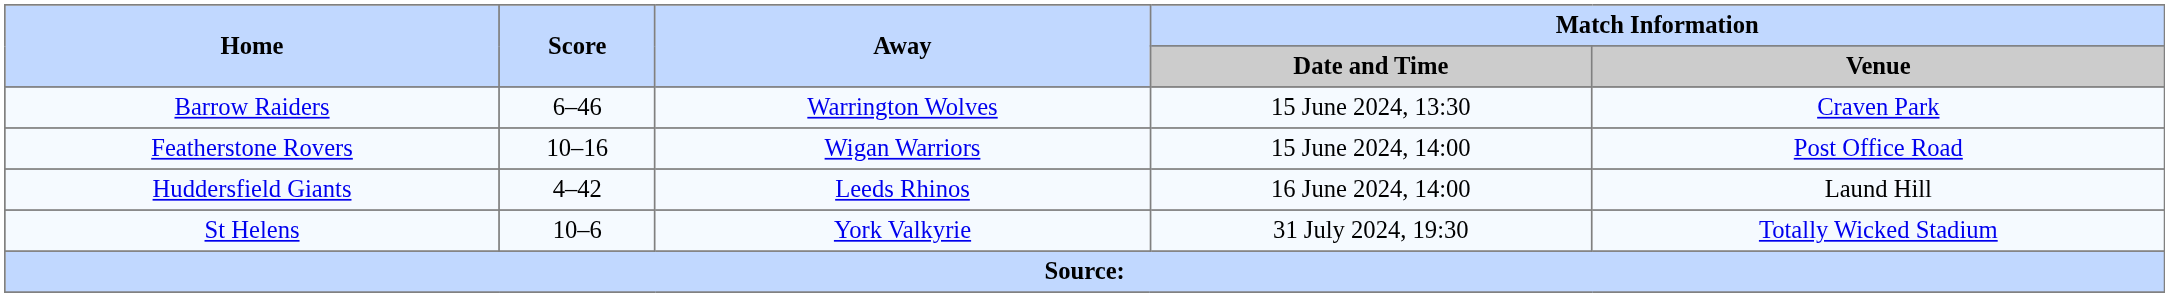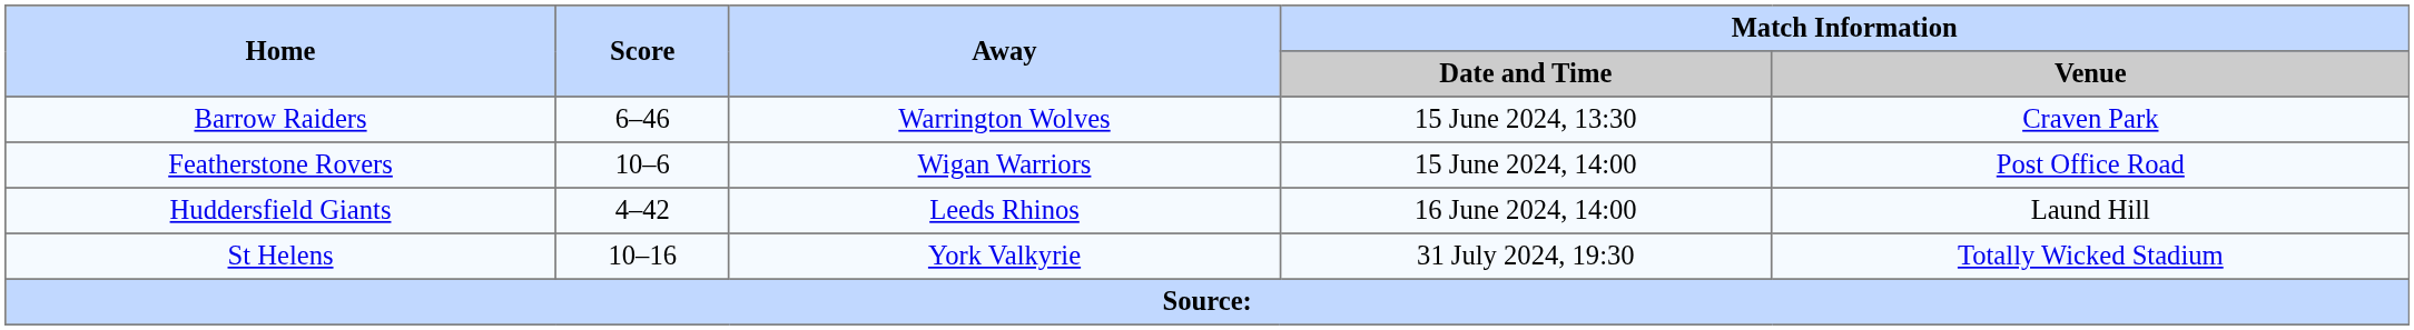 <table border=1 style="border-collapse:collapse; font-size:90%; text-align:center;" cellpadding=3 cellspacing=0 width=100%>
 <tr bgcolor=#C1D8FF>
 <th scope="col" rowspan=2 width=19%>Home</th>
 <th scope="col" rowspan=2 width=6%>Score</th>
 <th scope="col" rowspan=2 width=19%>Away</th>
 <th colspan=6>Match Information</th>
 </tr>
 <tr bgcolor=#CCCCCC>
 <th scope="col" width=17%>Date and Time</th>
 <th scope="col" width=22%>Venue</th>
 </tr>
 <tr bgcolor=#F5FAFF>
 <td> <a href='#'>Barrow Raiders</a></td>
 <td>6–46</td>
 <td> <a href='#'>Warrington Wolves</a></td>
 <td>15 June 2024, 13:30</td>
 <td><a href='#'>Craven Park</a></td>
 </tr>
 <tr bgcolor=#F5FAFF>
 <td> <a href='#'>Featherstone Rovers</a></td>
-<td>10–16</td>
+<td>10–6</td>
 <td> <a href='#'>Wigan Warriors</a></td>
 <td>15 June 2024, 14:00</td>
 <td><a href='#'>Post Office Road</a></td>
 </tr>
 <tr bgcolor=#F5FAFF>
 <td> <a href='#'>Huddersfield Giants</a></td>
 <td>4–42</td>
 <td> <a href='#'>Leeds Rhinos</a></td>
 <td>16 June 2024, 14:00</td>
 <td>Laund Hill</td>
 </tr>
 <tr bgcolor=#F5FAFF>
 <td> <a href='#'>St Helens</a></td>
-<td>10–6</td>
+<td>10–16</td>
 <td> <a href='#'>York Valkyrie</a></td>
 <td>31 July 2024, 19:30</td>
 <td><a href='#'>Totally Wicked Stadium</a></td>
 </tr>
 <tr style="background:#c1d8ff;">
 <th colspan=7>Source:</th>
 </tr>
 </table>
